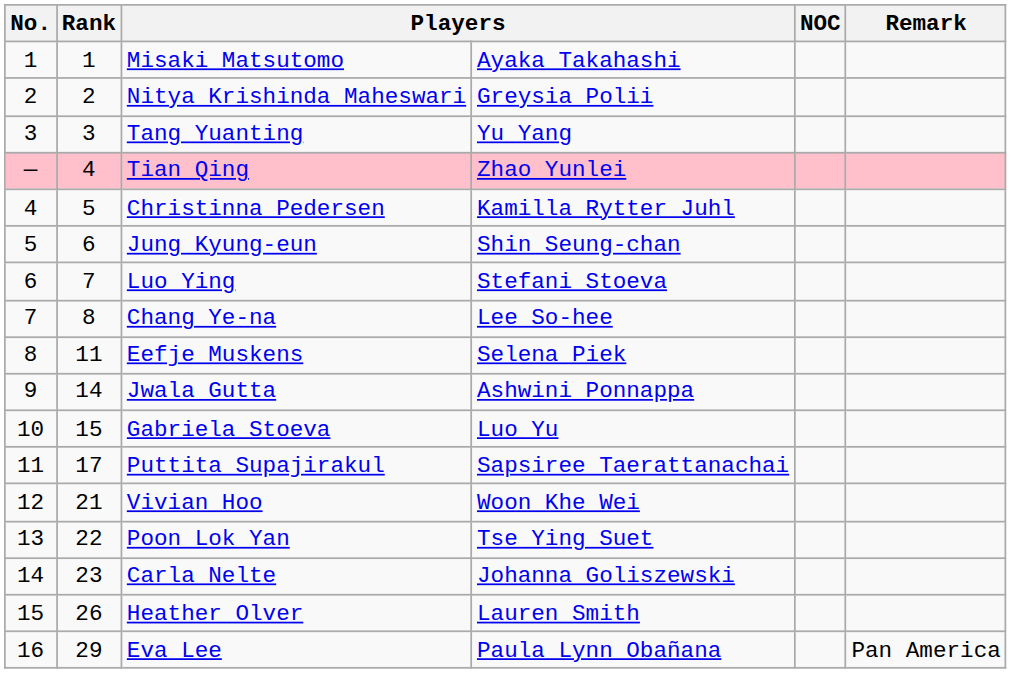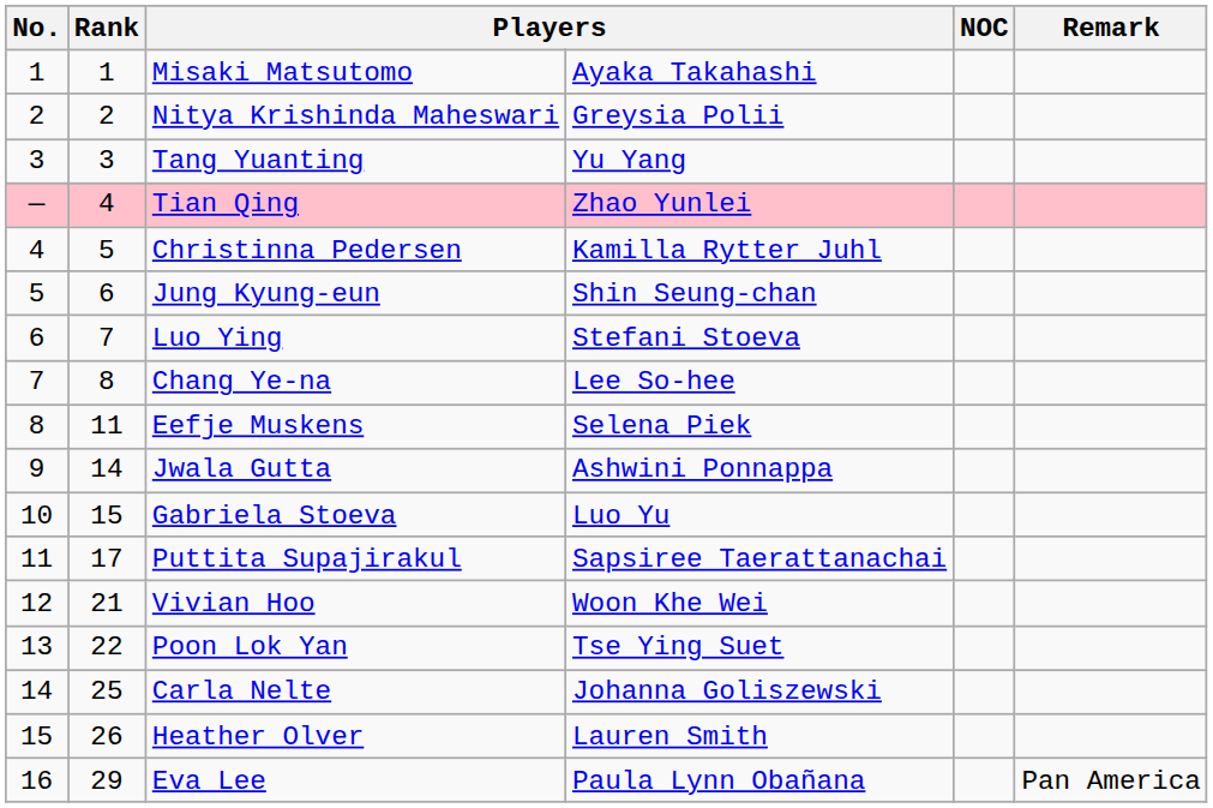 <table class="wikitable sortable">
 <tr>
 <th>No.</th>
 <th>Rank</th>
 <th colspan=2>Players</th>
 <th>NOC</th>
 <th>Remark</th>
 </tr>
 <tr align=center>
 <td>1</td>
 <td>1</td>
 <td align=left><a href='#'>Misaki Matsutomo</a></td>
 <td align=left><a href='#'>Ayaka Takahashi</a></td>
 <td align=left></td>
 <td align=left></td>
 </tr>
 <tr align=center>
 <td>2</td>
 <td>2</td>
 <td align=left><a href='#'>Nitya Krishinda Maheswari</a></td>
 <td align=left><a href='#'>Greysia Polii</a></td>
 <td align=left></td>
 <td align=left></td>
 </tr>
 <tr align=center>
 <td>3</td>
 <td>3</td>
 <td align=left><a href='#'>Tang Yuanting</a></td>
 <td align=left><a href='#'>Yu Yang</a></td>
 <td align=left></td>
 <td align=left></td>
 </tr>
 <tr align=center bgcolor=#ffc0cb>
 <td>—</td>
 <td>4</td>
 <td align=left><a href='#'>Tian Qing</a></td>
 <td align=left><a href='#'>Zhao Yunlei</a></td>
 <td align=left></td>
 <td align=left></td>
 </tr>
 <tr align=center>
 <td>4</td>
 <td>5</td>
 <td align=left><a href='#'>Christinna Pedersen</a></td>
 <td align=left><a href='#'>Kamilla Rytter Juhl</a></td>
 <td align=left></td>
 <td align=left></td>
 </tr>
 <tr align=center>
 <td>5</td>
 <td>6</td>
 <td align=left><a href='#'>Jung Kyung-eun</a></td>
 <td align=left><a href='#'>Shin Seung-chan</a></td>
 <td align=left></td>
 <td align=left></td>
 </tr>
 <tr align=center>
 <td>6</td>
 <td>7</td>
 <td align=left><a href='#'>Luo Ying</a></td>
 <td align=left><a href='#'>Stefani Stoeva</a></td>
 <td align=left></td>
 <td align=left></td>
 </tr>
 <tr align=center>
 <td>7</td>
 <td>8</td>
 <td align=left><a href='#'>Chang Ye-na</a></td>
 <td align=left><a href='#'>Lee So-hee</a></td>
 <td align=left></td>
 <td align=left></td>
 </tr>
 <tr align=center>
 <td>8</td>
 <td>11</td>
 <td align=left><a href='#'>Eefje Muskens</a></td>
 <td align=left><a href='#'>Selena Piek</a></td>
 <td align=left></td>
 <td align=left></td>
 </tr>
 <tr align=center>
 <td>9</td>
 <td>14</td>
 <td align=left><a href='#'>Jwala Gutta</a></td>
 <td align=left><a href='#'>Ashwini Ponnappa</a></td>
 <td align=left></td>
 <td align=left></td>
 </tr>
 <tr align=center>
 <td>10</td>
 <td>15</td>
 <td align=left><a href='#'>Gabriela Stoeva</a></td>
 <td align=left><a href='#'>Luo Yu</a></td>
 <td align=left></td>
 <td align=left></td>
 </tr>
 <tr align=center>
 <td>11</td>
 <td>17</td>
 <td align=left><a href='#'>Puttita Supajirakul</a></td>
 <td align=left><a href='#'>Sapsiree Taerattanachai</a></td>
 <td align=left></td>
 <td align=left></td>
 </tr>
 <tr align=center>
 <td>12</td>
 <td>21</td>
 <td align=left><a href='#'>Vivian Hoo</a></td>
 <td align=left><a href='#'>Woon Khe Wei</a></td>
 <td align=left></td>
 <td align=left></td>
 </tr>
 <tr align=center>
 <td>13</td>
 <td>22</td>
 <td align=left><a href='#'>Poon Lok Yan</a></td>
 <td align=left><a href='#'>Tse Ying Suet</a></td>
 <td align=left></td>
 <td align=left></td>
 </tr>
 <tr align=center>
 <td>14</td>
-<td>23</td>
+<td>25</td>
 <td align=left><a href='#'>Carla Nelte</a></td>
 <td align=left><a href='#'>Johanna Goliszewski</a></td>
 <td align=left></td>
 <td align=left></td>
 </tr>
 <tr align=center>
 <td>15</td>
 <td>26</td>
 <td align=left><a href='#'>Heather Olver</a></td>
 <td align=left><a href='#'>Lauren Smith</a></td>
 <td align=left></td>
 <td align=left></td>
 </tr>
 <tr align=center>
 <td>16</td>
 <td>29</td>
 <td align=left><a href='#'>Eva Lee</a></td>
 <td align=left><a href='#'>Paula Lynn Obañana</a></td>
 <td align=left></td>
 <td align=left>Pan America</td>
 </tr>
 </table>
